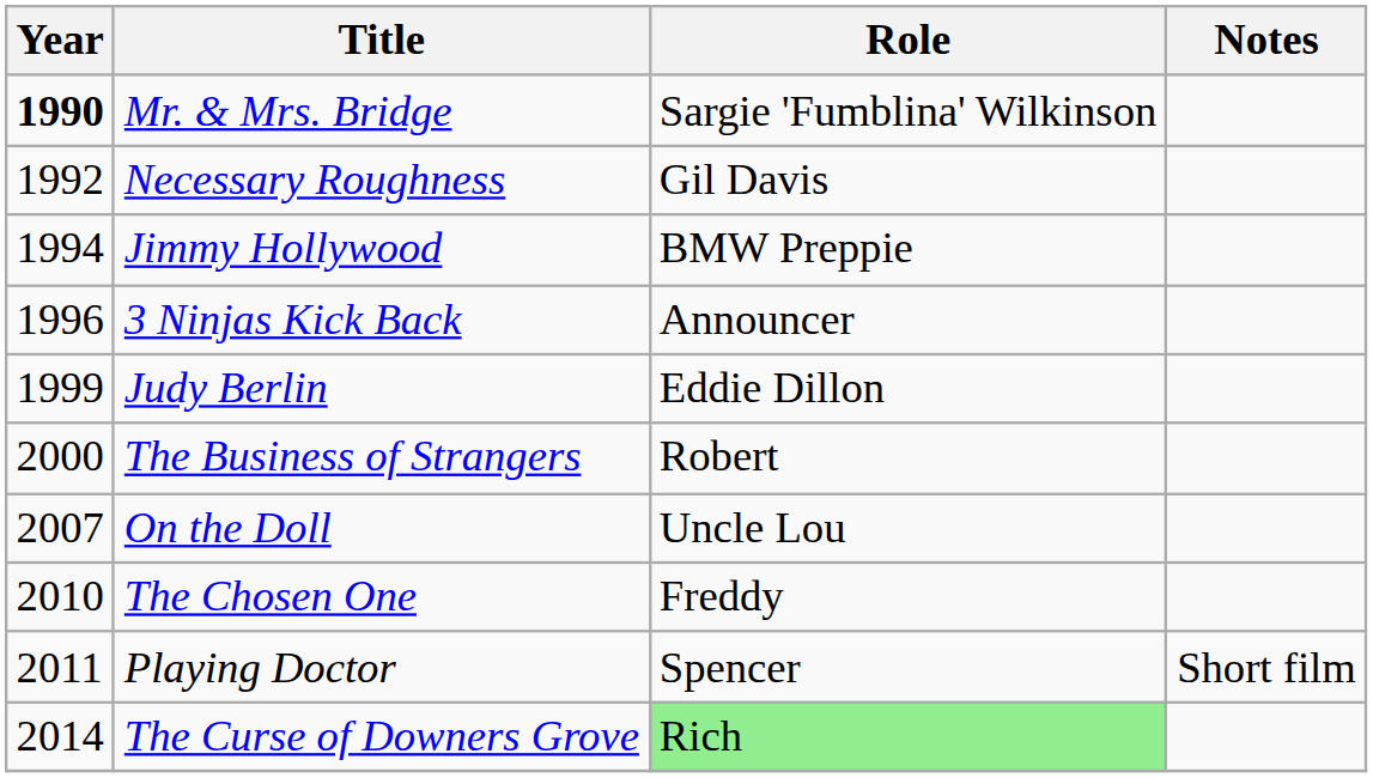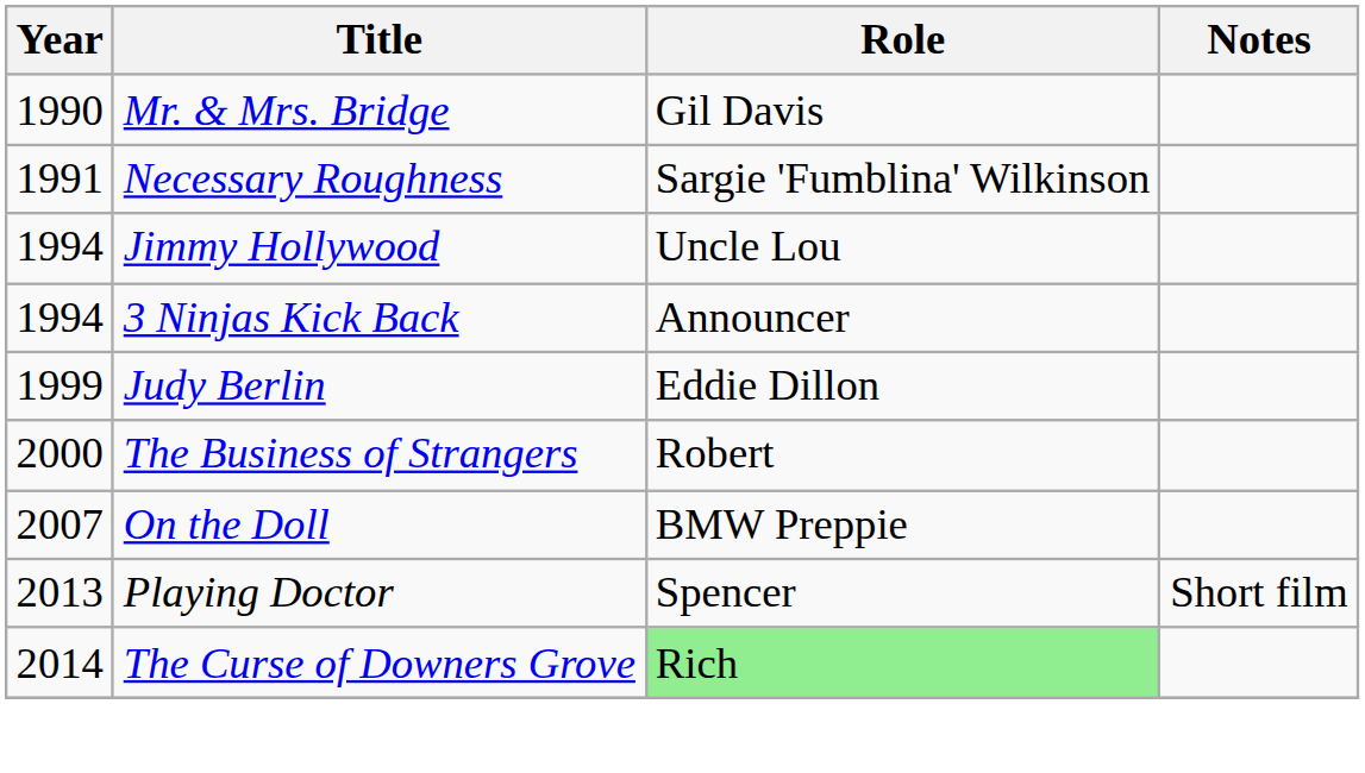 <table class="wikitable sortable">
 <tr>
 <th>Year</th>
 <th>Title</th>
 <th>Role</th>
 <th class="unsortable">Notes</th>
 </tr>
 <tr>
-<td><strong>1990</strong></td>
+<td>1990</td>
 <td><em><a href='#'>Mr. & Mrs. Bridge</a></em></td>
-<td>Sargie 'Fumblina' Wilkinson</td>
+<td>Gil Davis</td>
 <td></td>
 </tr>
 <tr>
-<td>1992</td>
+<td>1991</td>
 <td><em><a href='#'>Necessary Roughness</a></em></td>
-<td>Gil Davis</td>
+<td>Sargie 'Fumblina' Wilkinson</td>
 <td></td>
 </tr>
 <tr>
 <td>1994</td>
 <td><em><a href='#'>Jimmy Hollywood</a></em></td>
-<td>BMW Preppie</td>
+<td>Uncle Lou</td>
 <td></td>
 </tr>
 <tr>
-<td>1996</td>
+<td>1994</td>
 <td><em><a href='#'>3 Ninjas Kick Back</a></em></td>
 <td>Announcer</td>
 <td></td>
 </tr>
 <tr>
 <td>1999</td>
 <td><em><a href='#'>Judy Berlin</a></em></td>
 <td>Eddie Dillon</td>
 <td></td>
 </tr>
 <tr>
 <td>2000</td>
 <td><em><a href='#'>The Business of Strangers</a></em></td>
 <td>Robert</td>
 <td></td>
 </tr>
 <tr>
 <td>2007</td>
 <td><em><a href='#'>On the Doll</a></em></td>
-<td>Uncle Lou</td>
+<td>BMW Preppie</td>
 <td></td>
 </tr>
 <tr>
-<td>2010</td>
-<td><em><a href='#'>The Chosen One</a></em></td>
-<td>Freddy</td>
-<td></td>
-</tr>
-<tr>
-<td>2011</td>
+<td>2013</td>
 <td><em>Playing Doctor</em></td>
 <td>Spencer</td>
 <td>Short film</td>
 </tr>
 <tr>
 <td>2014</td>
 <td><em><a href='#'>The Curse of Downers Grove</a></em></td>
 <td style="background: lightgreen;">Rich</td>
 <td></td>
 </tr>
 <tr>
 </tr>
 </table>
